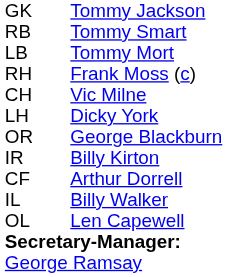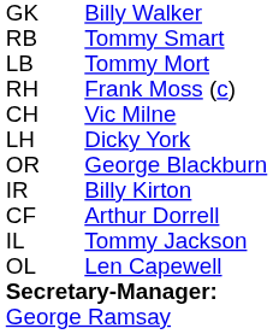 <table cellspacing="0" cellpadding="0" style="font-size:90%; margin:0.2em auto;">
 <tr>
 <th width="25"></th>
 <th width="25"></th>
 </tr>
 <tr>
 <td>GK</td>
 <td></td>
-<td> <a href='#'>Tommy Jackson</a></td>
+<td> <a href='#'>Billy Walker</a></td>
 </tr>
 <tr>
 <td>RB</td>
 <td></td>
 <td> <a href='#'>Tommy Smart</a></td>
 </tr>
 <tr>
 <td>LB</td>
 <td></td>
 <td> <a href='#'>Tommy Mort</a></td>
 </tr>
 <tr>
 <td>RH</td>
 <td></td>
 <td> <a href='#'>Frank Moss</a> (<a href='#'>c</a>)</td>
 </tr>
 <tr>
 <td>CH</td>
 <td></td>
 <td> <a href='#'>Vic Milne</a></td>
 </tr>
 <tr>
 <td>LH</td>
 <td></td>
 <td> <a href='#'>Dicky York</a></td>
 </tr>
 <tr>
 <td>OR</td>
 <td></td>
 <td> <a href='#'>George Blackburn</a></td>
 </tr>
 <tr>
 <td>IR</td>
 <td></td>
 <td> <a href='#'>Billy Kirton</a></td>
 </tr>
 <tr>
 <td>CF</td>
 <td></td>
 <td> <a href='#'>Arthur Dorrell</a></td>
 </tr>
 <tr>
 <td>IL</td>
 <td></td>
-<td> <a href='#'>Billy Walker</a></td>
+<td> <a href='#'>Tommy Jackson</a></td>
 </tr>
 <tr>
 <td>OL</td>
 <td></td>
 <td> <a href='#'>Len Capewell</a></td>
 </tr>
 <tr>
 <td colspan=4><strong>Secretary-Manager:</strong></td>
 </tr>
 <tr>
 <td colspan="4"> <a href='#'>George Ramsay</a></td>
 </tr>
 </table>
